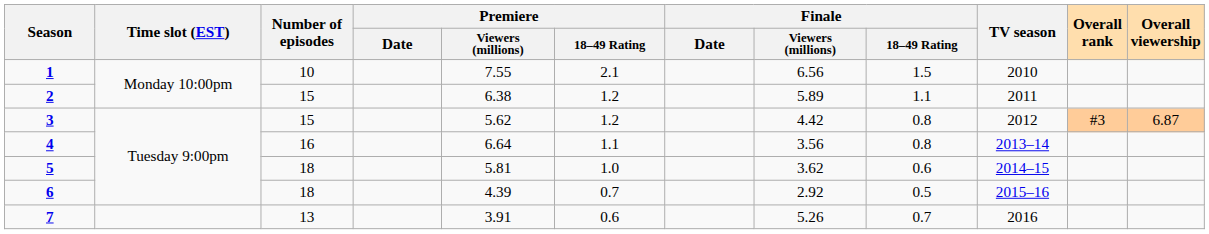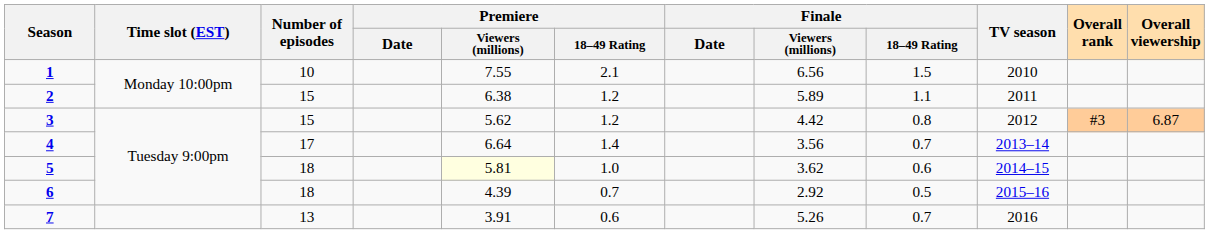 <table class="wikitable plainrowheaders" style="text-align:center; width:100%;">
 <tr>
 <th scope="col" style="width:8%;" rowspan="2">Season</th>
 <th scope="col" style="width:15%;" rowspan="2">Time slot (<a href='#'>EST</a>)</th>
 <th scope="col" style="width:8%;" rowspan="2">Number of episodes</th>
 <th scope="col" colspan=3>Premiere</th>
 <th scope="col" colspan=3>Finale</th>
 <th scope="col" style="width:8%;" rowspan="2">TV season</th>
 <th scope="col" style="width:8%; background:#ffdead;" rowspan="2">Overall rank</th>
 <th scope="col" style="width:10%; background:#ffdead;" rowspan="2">Overall viewership</th>
 </tr>
 <tr>
 <th scope="col" style="width:8%;">Date</th>
 <th scope="col" span style="width:10%; font-size:smaller; line-height:100%;">Viewers<br>(millions)</th>
 <th scope="col" span style="width:10%; font-size:smaller; line-height:100%;">18–49 Rating</th>
 <th scope="col" style="width:8%;">Date</th>
 <th scope="col" span style="width:10%; font-size:smaller; line-height:100%;">Viewers<br>(millions)</th>
 <th scope="col" span style="width:10%; font-size:smaller; line-height:100%;">18–49 Rating</th>
 </tr>
 <tr>
 <th style="background:#F9F9F9;text-align:center"><a href='#'>1</a></th>
 <td rowspan="2" style="text-align:center;">Monday 10:00pm</td>
 <td>10</td>
 <td style="font-size:11px;line-height:110%"></td>
 <td>7.55</td>
 <td>2.1</td>
 <td style="font-size:11px;line-height:110%"></td>
 <td>6.56</td>
 <td>1.5</td>
 <td>2010</td>
 <td></td>
 <td></td>
 </tr>
 <tr>
 <th style="background:#F9F9F9;text-align:center"><a href='#'>2</a></th>
 <td>15</td>
 <td style="font-size:11px;line-height:110%"></td>
 <td>6.38</td>
 <td>1.2</td>
 <td style="font-size:11px;line-height:110%"></td>
 <td>5.89</td>
 <td>1.1</td>
 <td>2011</td>
 <td></td>
 <td></td>
 </tr>
 <tr>
 <th style="background:#F9F9F9;text-align:center"><a href='#'>3</a></th>
 <td rowspan="4" style="text-align:center;">Tuesday 9:00pm</td>
 <td>15</td>
 <td style="font-size:11px;line-height:110%"></td>
 <td>5.62</td>
 <td>1.2</td>
 <td style="font-size:11px;line-height:110%"></td>
 <td>4.42</td>
 <td>0.8</td>
 <td>2012</td>
 <td style="background:#fc9;">#3</td>
 <td style="background:#fc9;">6.87</td>
 </tr>
 <tr>
 <th style="background:#F9F9F9;text-align:center"><a href='#'>4</a></th>
-<td>16</td>
+<td>17</td>
 <td style="font-size:11px;line-height:110%"></td>
 <td>6.64</td>
-<td>1.1</td>
+<td>1.4</td>
 <td style="font-size:11px;line-height:110%"></td>
 <td>3.56</td>
-<td>0.8</td>
+<td>0.7</td>
 <td><a href='#'>2013–14</a></td>
 <td></td>
 <td></td>
 </tr>
 <tr>
 <th style="background:#F9F9F9;text-align:center"><a href='#'>5</a></th>
 <td>18</td>
 <td style="font-size:11px;line-height:110%"></td>
-<td>5.81</td>
+<td style="background: lightyellow;">5.81</td>
 <td>1.0</td>
 <td style="font-size:11px;line-height:110%"></td>
 <td>3.62</td>
 <td>0.6</td>
 <td><a href='#'>2014–15</a></td>
 <td></td>
 <td></td>
 </tr>
 <tr>
 <th style="background:#F9F9F9;text-align:center"><a href='#'>6</a></th>
 <td>18</td>
 <td style="font-size:11px;line-height:110%"></td>
 <td>4.39</td>
 <td>0.7</td>
 <td style="font-size:11px;line-height:110%"></td>
 <td>2.92</td>
 <td>0.5</td>
 <td><a href='#'>2015–16</a></td>
 <td></td>
 <td></td>
 </tr>
 <tr>
 <th style="background:#F9F9F9;text-align:center"><a href='#'>7</a></th>
 <td></td>
 <td>13</td>
 <td style="font-size:11px;line-height:110%"></td>
 <td>3.91</td>
 <td>0.6</td>
 <td style="font-size:11px;line-height:110%"></td>
 <td>5.26</td>
 <td>0.7</td>
 <td>2016</td>
 <td></td>
 <td></td>
 </tr>
 </table>
